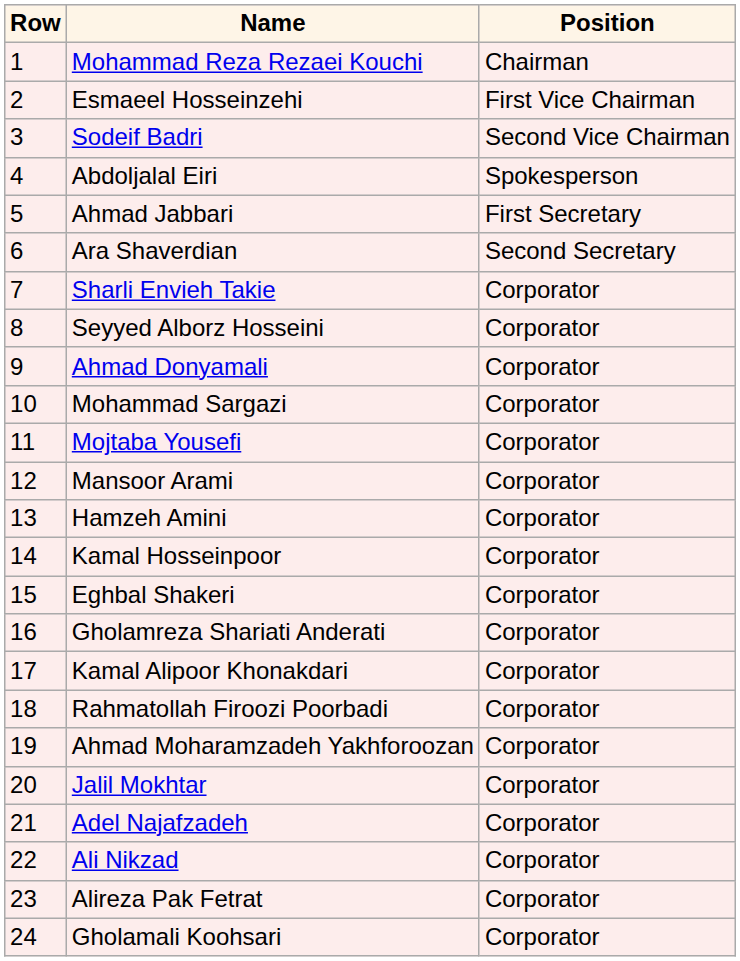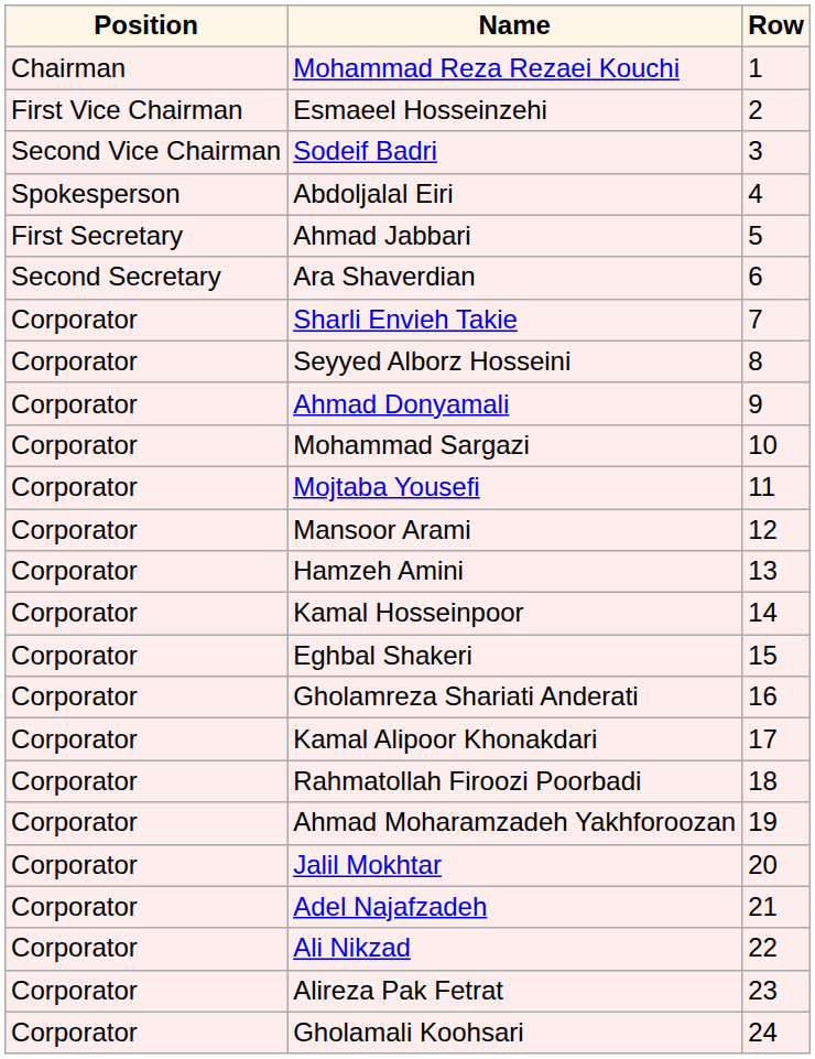 <table class="wikitable" style="background-color:#fdedec; margin: 1em auto 1em auto">
 <tr>
+<td align="center" style="background:#fef5e7;"><strong>Position</strong></td>
+<td align="center" style="background:#fef5e7;"><strong>Name</strong></td>
 <td align="center" style="background:#fef5e7;"><strong>Row</strong></td>
-<td align="center" style="background:#fef5e7;"><strong>Name</strong></td>
-<td align="center" style="background:#fef5e7;"><strong>Position</strong></td>
 </tr>
 <tr>
+<td>Chairman</td>
+<td><a href='#'>Mohammad Reza Rezaei Kouchi</a></td>
 <td>1</td>
-<td><a href='#'>Mohammad Reza Rezaei Kouchi</a></td>
-<td>Chairman</td>
 </tr>
 <tr>
+<td>First Vice Chairman</td>
+<td>Esmaeel Hosseinzehi</td>
 <td>2</td>
-<td>Esmaeel Hosseinzehi</td>
-<td>First Vice Chairman</td>
 </tr>
 <tr>
+<td>Second Vice Chairman</td>
+<td><a href='#'>Sodeif Badri</a></td>
 <td>3</td>
-<td><a href='#'>Sodeif Badri</a></td>
-<td>Second Vice Chairman</td>
 </tr>
 <tr>
+<td>Spokesperson</td>
+<td>Abdoljalal Eiri</td>
 <td>4</td>
-<td>Abdoljalal Eiri</td>
-<td>Spokesperson</td>
 </tr>
 <tr>
+<td>First Secretary</td>
+<td>Ahmad Jabbari</td>
 <td>5</td>
-<td>Ahmad Jabbari</td>
-<td>First Secretary</td>
 </tr>
 <tr>
+<td>Second Secretary</td>
+<td>Ara Shaverdian</td>
 <td>6</td>
-<td>Ara Shaverdian</td>
-<td>Second Secretary</td>
 </tr>
 <tr>
+<td>Corporator</td>
+<td><a href='#'>Sharli Envieh Takie</a></td>
 <td>7</td>
-<td><a href='#'>Sharli Envieh Takie</a></td>
-<td>Corporator</td>
 </tr>
 <tr>
+<td>Corporator</td>
+<td>Seyyed Alborz Hosseini</td>
 <td>8</td>
-<td>Seyyed Alborz Hosseini</td>
-<td>Corporator</td>
 </tr>
 <tr>
+<td>Corporator</td>
+<td><a href='#'>Ahmad Donyamali</a></td>
 <td>9</td>
-<td><a href='#'>Ahmad Donyamali</a></td>
-<td>Corporator</td>
 </tr>
 <tr>
+<td>Corporator</td>
+<td>Mohammad Sargazi</td>
 <td>10</td>
-<td>Mohammad Sargazi</td>
-<td>Corporator</td>
 </tr>
 <tr>
+<td>Corporator</td>
+<td><a href='#'>Mojtaba Yousefi</a></td>
 <td>11</td>
-<td><a href='#'>Mojtaba Yousefi</a></td>
-<td>Corporator</td>
 </tr>
 <tr>
+<td>Corporator</td>
+<td>Mansoor Arami</td>
 <td>12</td>
-<td>Mansoor Arami</td>
-<td>Corporator</td>
 </tr>
 <tr>
+<td>Corporator</td>
+<td>Hamzeh Amini</td>
 <td>13</td>
-<td>Hamzeh Amini</td>
-<td>Corporator</td>
 </tr>
 <tr>
+<td>Corporator</td>
+<td>Kamal Hosseinpoor</td>
 <td>14</td>
-<td>Kamal Hosseinpoor</td>
-<td>Corporator</td>
 </tr>
 <tr>
+<td>Corporator</td>
+<td>Eghbal Shakeri</td>
 <td>15</td>
-<td>Eghbal Shakeri</td>
-<td>Corporator</td>
 </tr>
 <tr>
+<td>Corporator</td>
+<td>Gholamreza Shariati Anderati</td>
 <td>16</td>
-<td>Gholamreza Shariati Anderati</td>
-<td>Corporator</td>
 </tr>
 <tr>
+<td>Corporator</td>
+<td>Kamal Alipoor Khonakdari</td>
 <td>17</td>
-<td>Kamal Alipoor Khonakdari</td>
-<td>Corporator</td>
 </tr>
 <tr>
+<td>Corporator</td>
+<td>Rahmatollah Firoozi Poorbadi</td>
 <td>18</td>
-<td>Rahmatollah Firoozi Poorbadi</td>
-<td>Corporator</td>
 </tr>
 <tr>
+<td>Corporator</td>
+<td>Ahmad Moharamzadeh Yakhforoozan</td>
 <td>19</td>
-<td>Ahmad Moharamzadeh Yakhforoozan</td>
-<td>Corporator</td>
 </tr>
 <tr>
+<td>Corporator</td>
+<td><a href='#'>Jalil Mokhtar</a></td>
 <td>20</td>
-<td><a href='#'>Jalil Mokhtar</a></td>
-<td>Corporator</td>
 </tr>
 <tr>
+<td>Corporator</td>
+<td><a href='#'>Adel Najafzadeh</a></td>
 <td>21</td>
-<td><a href='#'>Adel Najafzadeh</a></td>
-<td>Corporator</td>
 </tr>
 <tr>
+<td>Corporator</td>
+<td><a href='#'>Ali Nikzad</a></td>
 <td>22</td>
-<td><a href='#'>Ali Nikzad</a></td>
-<td>Corporator</td>
 </tr>
 <tr>
+<td>Corporator</td>
+<td>Alireza Pak Fetrat</td>
 <td>23</td>
-<td>Alireza Pak Fetrat</td>
-<td>Corporator</td>
 </tr>
 <tr>
+<td>Corporator</td>
+<td>Gholamali Koohsari</td>
 <td>24</td>
-<td>Gholamali Koohsari</td>
-<td>Corporator</td>
 </tr>
 </table>
